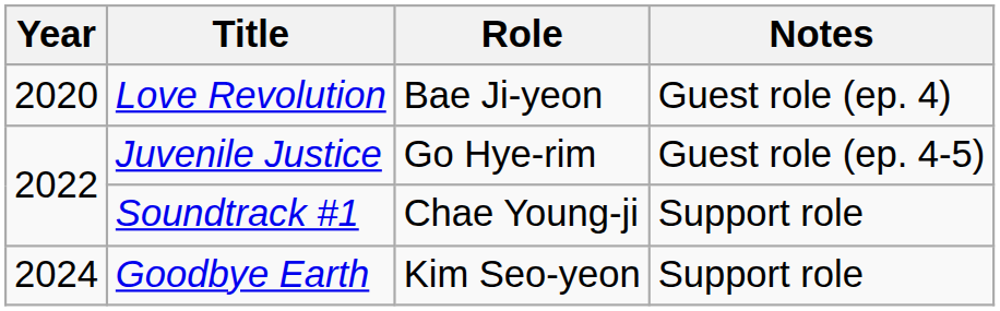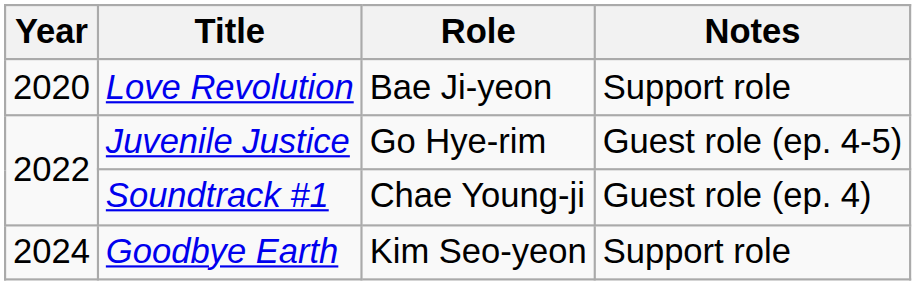 <table class="wikitable">
 <tr>
 <th>Year</th>
 <th>Title</th>
 <th>Role</th>
 <th>Notes</th>
 </tr>
 <tr>
 <td>2020</td>
 <td><a href='#'><em>Love Revolution</em></a></td>
 <td>Bae Ji-yeon</td>
-<td>Guest role (ep. 4)</td>
+<td>Support role</td>
 </tr>
 <tr>
 <td rowspan="2">2022</td>
 <td><a href='#'><em>Juvenile Justice</em></a></td>
 <td>Go Hye-rim</td>
 <td>Guest role (ep. 4-5)</td>
 </tr>
 <tr>
 <td><a href='#'><em>Soundtrack #1</em></a></td>
 <td>Chae Young-ji</td>
-<td>Support role</td>
+<td>Guest role (ep. 4)</td>
 </tr>
 <tr>
 <td>2024</td>
 <td><em><a href='#'>Goodbye Earth</a></em></td>
 <td>Kim Seo-yeon</td>
 <td>Support role</td>
 </tr>
 </table>
